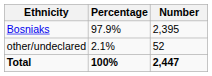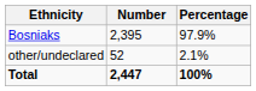 <table class="wikitable">
 <tr>
 <th width="100px">Ethnicity</th>
+<th width="80px">Number</th>
 <th width="80px">Percentage</th>
-<th width="80px">Number</th>
 </tr>
 <tr>
 <td><a href='#'>Bosniaks</a></td>
+<td>2,395</td>
 <td>97.9%</td>
-<td>2,395</td>
 </tr>
 <tr>
 <td>other/undeclared</td>
+<td>52</td>
 <td>2.1%</td>
-<td>52</td>
 </tr>
 <tr>
 <td><strong>Total</strong></td>
+<td><strong>2,447</strong></td>
 <td><strong>100%</strong></td>
-<td><strong>2,447</strong></td>
 </tr>
 </table>
